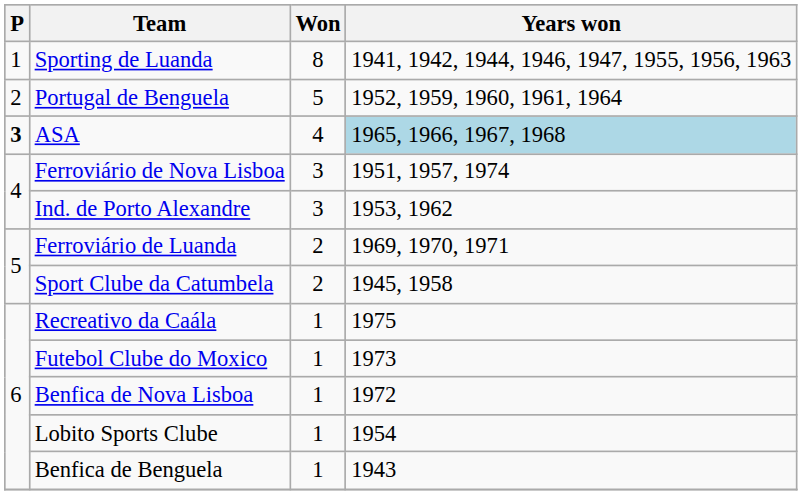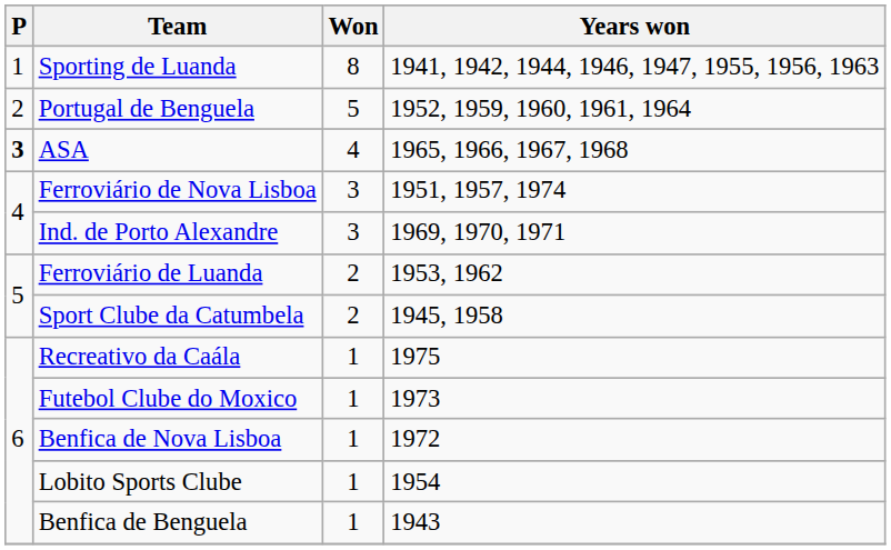 <table class="wikitable" style="font-size:85%;">
 <tr>
 <th>P</th>
 <th>Team</th>
 <th>Won</th>
 <th>Years won</th>
 </tr>
 <tr>
 <td>1</td>
 <td><a href='#'>Sporting de Luanda</a></td>
 <td align=center>8</td>
 <td>1941, 1942, 1944, 1946, 1947, 1955, 1956, 1963</td>
 </tr>
 <tr>
 <td>2</td>
 <td><a href='#'>Portugal de Benguela</a></td>
 <td align=center>5</td>
 <td>1952, 1959, 1960, 1961, 1964</td>
 </tr>
 <tr>
 <td><strong>3</strong></td>
 <td><a href='#'>ASA</a></td>
 <td align=center>4</td>
-<td style="background: lightblue;">1965, 1966, 1967, 1968</td>
+<td>1965, 1966, 1967, 1968</td>
 </tr>
 <tr>
 <td rowspan=2>4</td>
 <td><a href='#'>Ferroviário de Nova Lisboa</a></td>
 <td align=center>3</td>
 <td>1951, 1957, 1974</td>
 </tr>
 <tr>
 <td><a href='#'>Ind. de Porto Alexandre</a></td>
 <td align=center>3</td>
-<td>1953, 1962</td>
+<td>1969, 1970, 1971</td>
 </tr>
 <tr>
 <td rowspan=2>5</td>
 <td><a href='#'>Ferroviário de Luanda</a></td>
 <td align=center>2</td>
-<td>1969, 1970, 1971</td>
+<td>1953, 1962</td>
 </tr>
 <tr>
 <td><a href='#'>Sport Clube da Catumbela</a></td>
 <td align=center>2</td>
 <td>1945, 1958</td>
 </tr>
 <tr>
 <td rowspan=5>6</td>
 <td><a href='#'>Recreativo da Caála</a></td>
 <td align=center>1</td>
 <td>1975</td>
 </tr>
 <tr>
 <td><a href='#'>Futebol Clube do Moxico</a></td>
 <td align=center>1</td>
 <td>1973</td>
 </tr>
 <tr>
 <td><a href='#'>Benfica de Nova Lisboa</a></td>
 <td align=center>1</td>
 <td>1972</td>
 </tr>
 <tr>
 <td>Lobito Sports Clube</td>
 <td align=center>1</td>
 <td>1954</td>
 </tr>
 <tr>
 <td>Benfica de Benguela</td>
 <td align=center>1</td>
 <td>1943</td>
 </tr>
 <tr>
 </tr>
 </table>
